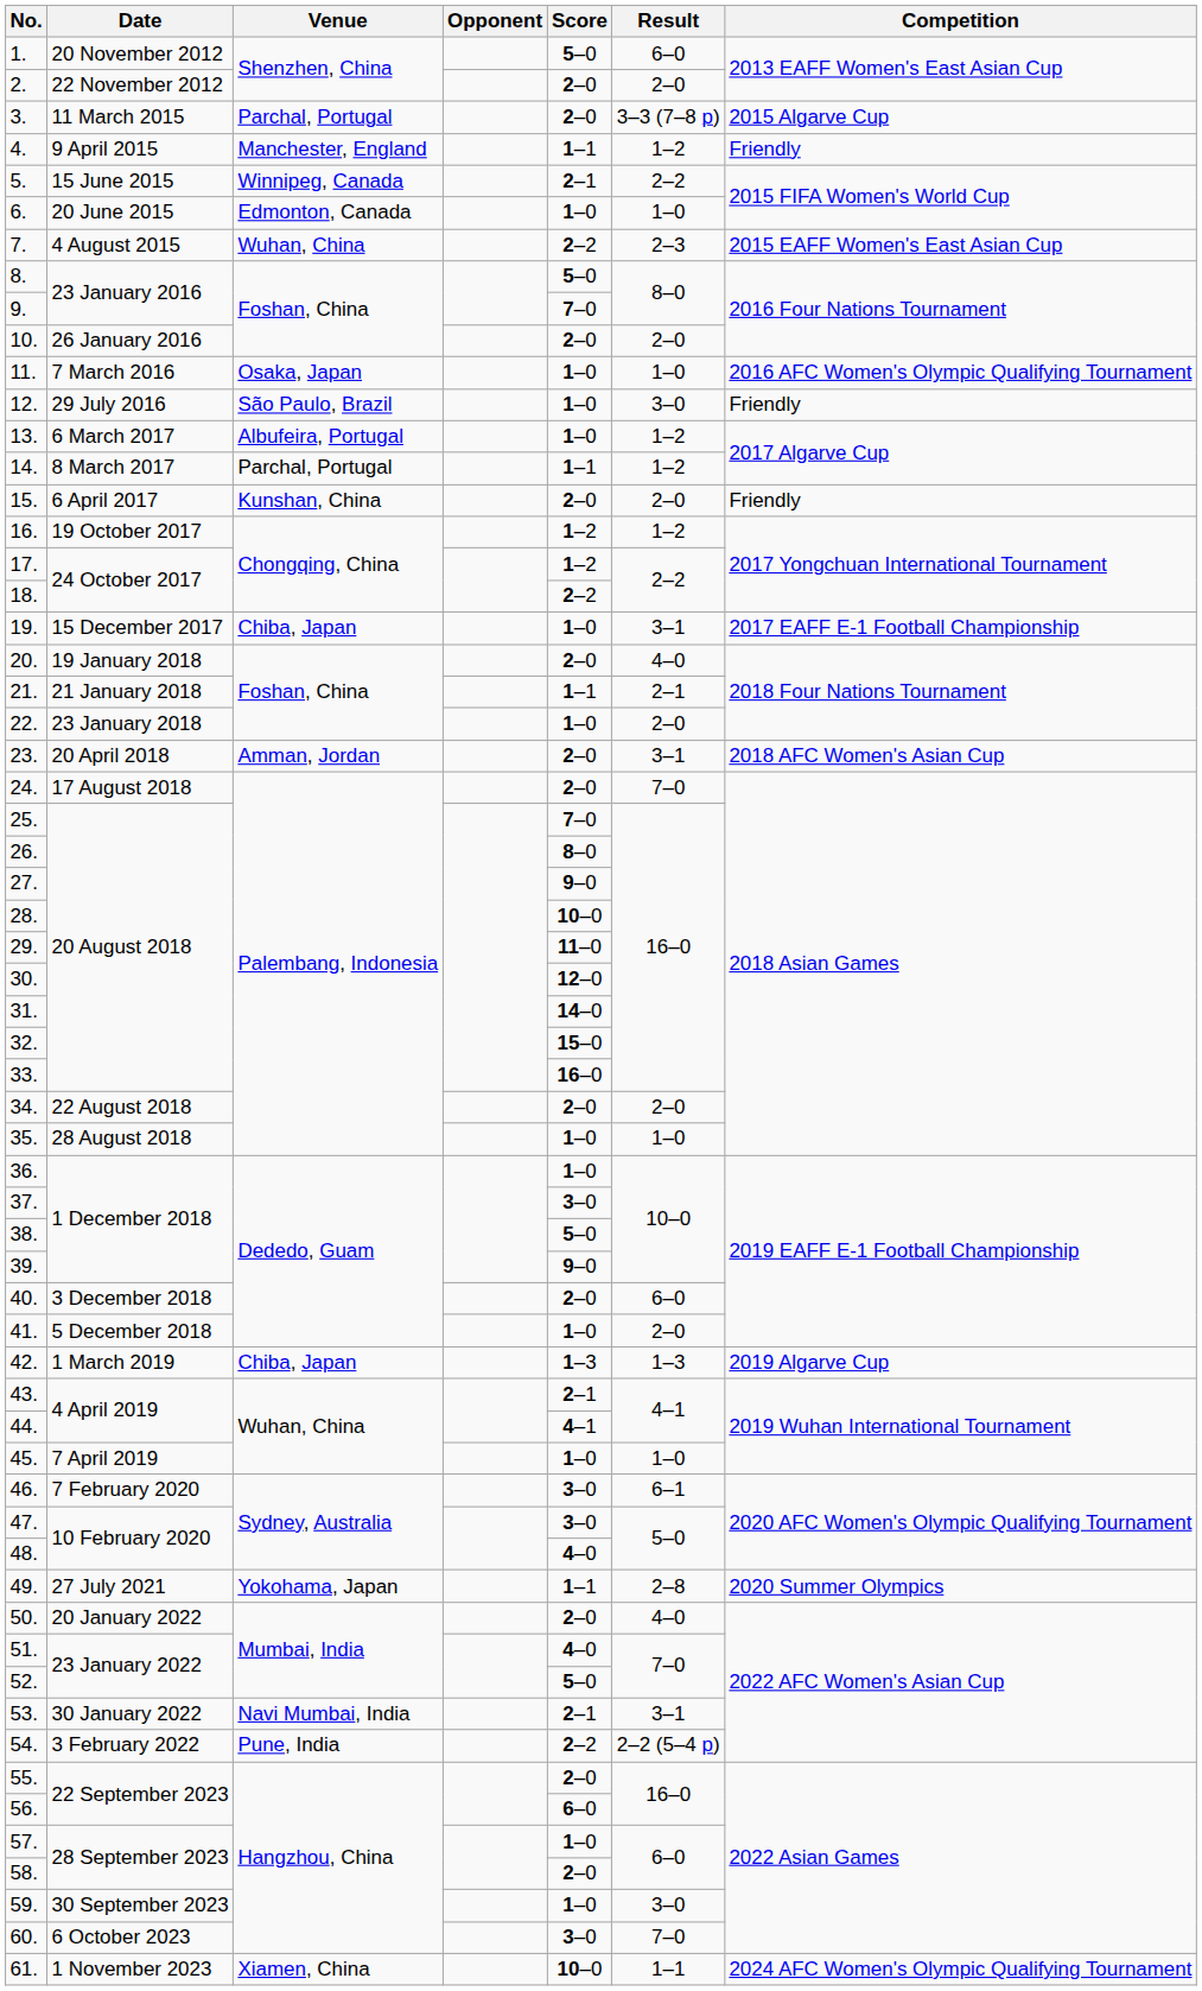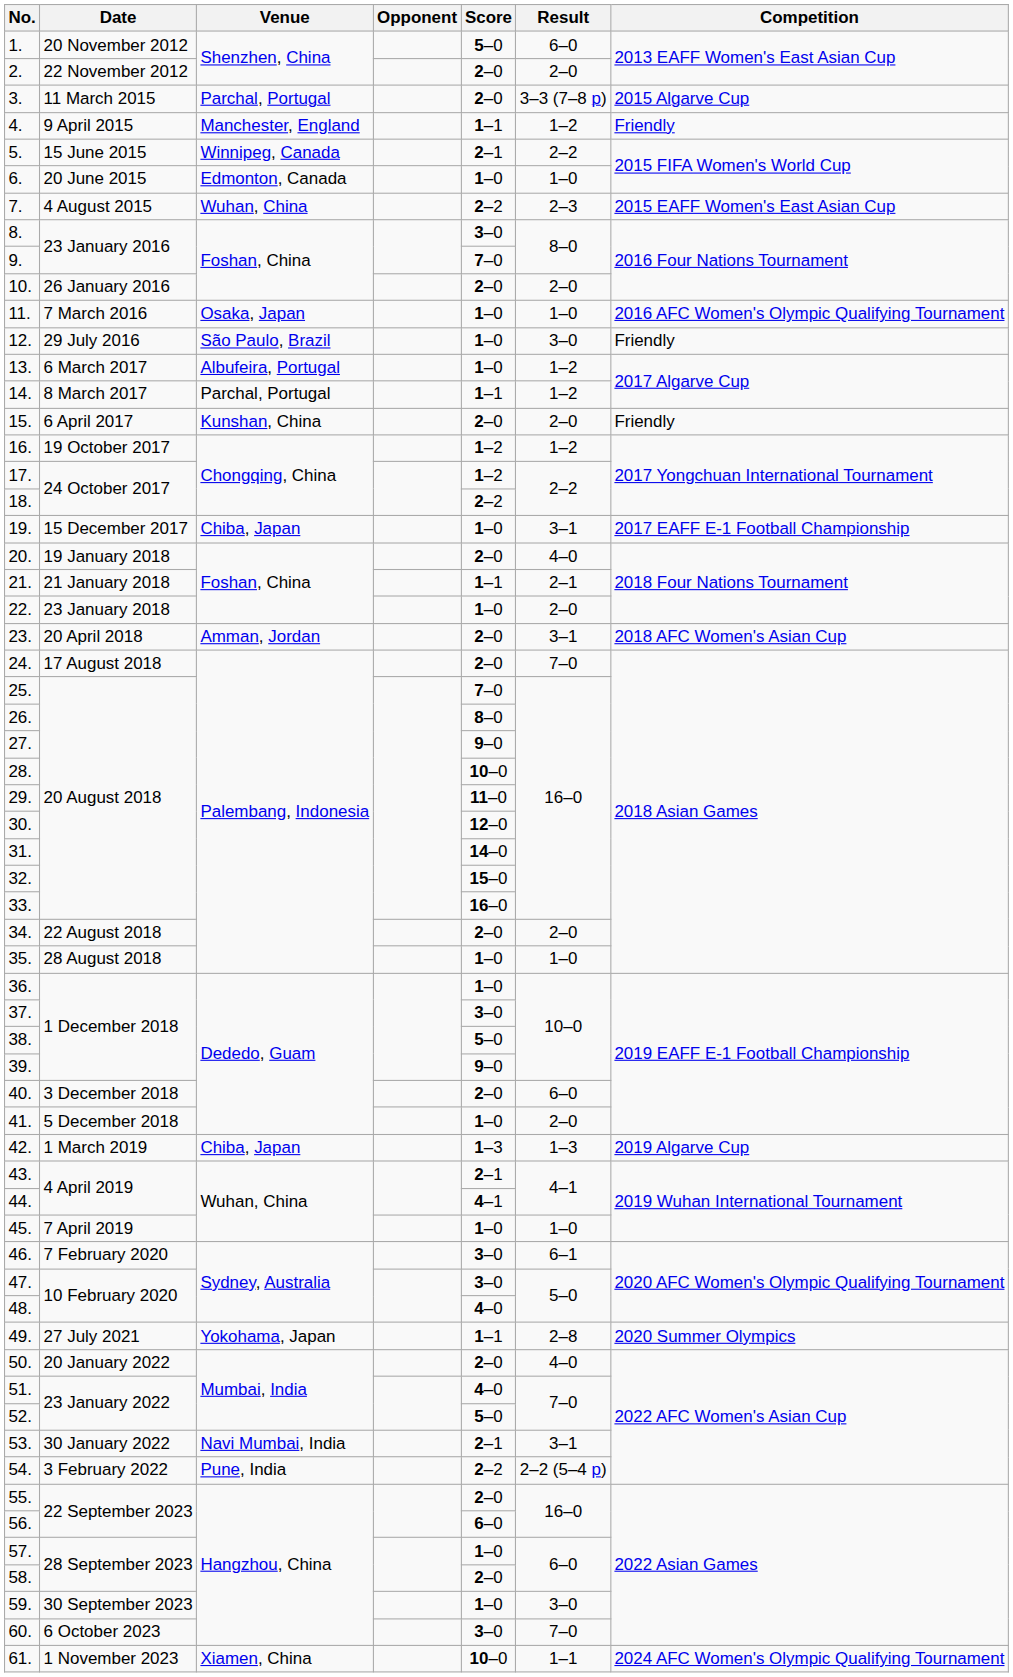 <table class="wikitable">
 <tr>
 <th>No.</th>
 <th>Date</th>
 <th>Venue</th>
 <th>Opponent</th>
 <th>Score</th>
 <th>Result</th>
 <th>Competition</th>
 </tr>
 <tr>
 <td>1.</td>
 <td>20 November 2012</td>
 <td rowspan=2><a href='#'>Shenzhen</a>, <a href='#'>China</a></td>
 <td></td>
 <td align=center><strong>5</strong>–0</td>
 <td align=center>6–0</td>
 <td rowspan=2><a href='#'>2013 EAFF Women's East Asian Cup</a></td>
 </tr>
 <tr>
 <td>2.</td>
 <td>22 November 2012</td>
 <td></td>
 <td align=center><strong>2</strong>–0</td>
 <td align=center>2–0</td>
 </tr>
 <tr>
 <td>3.</td>
 <td>11 March 2015</td>
 <td><a href='#'>Parchal</a>, <a href='#'>Portugal</a></td>
 <td></td>
 <td align=center><strong>2</strong>–0</td>
 <td align=center>3–3 (7–8 <a href='#'>p</a>)</td>
 <td><a href='#'>2015 Algarve Cup</a></td>
 </tr>
 <tr>
 <td>4.</td>
 <td>9 April 2015</td>
 <td><a href='#'>Manchester</a>, <a href='#'>England</a></td>
 <td></td>
 <td align=center><strong>1</strong>–1</td>
 <td align=center>1–2</td>
 <td><a href='#'>Friendly</a></td>
 </tr>
 <tr>
 <td>5.</td>
 <td>15 June 2015</td>
 <td><a href='#'>Winnipeg</a>, <a href='#'>Canada</a></td>
 <td></td>
 <td align=center><strong>2</strong>–1</td>
 <td align=center>2–2</td>
 <td rowspan=2><a href='#'>2015 FIFA Women's World Cup</a></td>
 </tr>
 <tr>
 <td>6.</td>
 <td>20 June 2015</td>
 <td><a href='#'>Edmonton</a>, Canada</td>
 <td></td>
 <td align=center><strong>1</strong>–0</td>
 <td align=center>1–0</td>
 </tr>
 <tr>
 <td>7.</td>
 <td>4 August 2015</td>
 <td><a href='#'>Wuhan</a>, <a href='#'>China</a></td>
 <td></td>
 <td align=center><strong>2</strong>–2</td>
 <td align=center>2–3</td>
 <td><a href='#'>2015 EAFF Women's East Asian Cup</a></td>
 </tr>
 <tr>
 <td>8.</td>
 <td rowspan=2>23 January 2016</td>
 <td rowspan=3><a href='#'>Foshan</a>, China</td>
 <td rowspan=2></td>
-<td align=center><strong>5</strong>–0</td>
+<td align=center><strong>3</strong>–0</td>
 <td rowspan=2 align=center>8–0</td>
 <td rowspan=3><a href='#'>2016 Four Nations Tournament</a></td>
 </tr>
 <tr>
 <td>9.</td>
 <td align=center><strong>7</strong>–0</td>
 </tr>
 <tr>
 <td>10.</td>
 <td>26 January 2016</td>
 <td></td>
 <td align=center><strong>2</strong>–0</td>
 <td align=center>2–0</td>
 </tr>
 <tr>
 <td>11.</td>
 <td>7 March 2016</td>
 <td><a href='#'>Osaka</a>, <a href='#'>Japan</a></td>
 <td></td>
 <td align=center><strong>1</strong>–0</td>
 <td align=center>1–0</td>
 <td><a href='#'>2016 AFC Women's Olympic Qualifying Tournament</a></td>
 </tr>
 <tr>
 <td>12.</td>
 <td>29 July 2016</td>
 <td><a href='#'>São Paulo</a>, <a href='#'>Brazil</a></td>
 <td></td>
 <td align=center><strong>1</strong>–0</td>
 <td align=center>3–0</td>
 <td>Friendly</td>
 </tr>
 <tr>
 <td>13.</td>
 <td>6 March 2017</td>
 <td><a href='#'>Albufeira</a>, <a href='#'>Portugal</a></td>
 <td></td>
 <td align=center><strong>1</strong>–0</td>
 <td align=center>1–2</td>
 <td rowspan=2><a href='#'>2017 Algarve Cup</a></td>
 </tr>
 <tr>
 <td>14.</td>
 <td>8 March 2017</td>
 <td>Parchal, Portugal</td>
 <td></td>
 <td align=center><strong>1</strong>–1</td>
 <td align=center>1–2</td>
 </tr>
 <tr>
 <td>15.</td>
 <td>6 April 2017</td>
 <td><a href='#'>Kunshan</a>, China</td>
 <td></td>
 <td align=center><strong>2</strong>–0</td>
 <td align=center>2–0</td>
 <td>Friendly</td>
 </tr>
 <tr>
 <td>16.</td>
 <td>19 October 2017</td>
 <td rowspan=3><a href='#'>Chongqing</a>, China</td>
 <td></td>
 <td align=center><strong>1</strong>–2</td>
 <td align=center>1–2</td>
 <td rowspan=3><a href='#'>2017 Yongchuan International Tournament</a></td>
 </tr>
 <tr>
 <td>17.</td>
 <td rowspan=2>24 October 2017</td>
 <td rowspan=2></td>
 <td align=center><strong>1</strong>–2</td>
 <td rowspan=2 align=center>2–2</td>
 </tr>
 <tr>
 <td>18.</td>
 <td align=center><strong>2</strong>–2</td>
 </tr>
 <tr>
 <td>19.</td>
 <td>15 December 2017</td>
 <td><a href='#'>Chiba</a>, <a href='#'>Japan</a></td>
 <td></td>
 <td align=center><strong>1</strong>–0</td>
 <td align=center>3–1</td>
 <td><a href='#'>2017 EAFF E-1 Football Championship</a></td>
 </tr>
 <tr>
 <td>20.</td>
 <td>19 January 2018</td>
 <td rowspan=3><a href='#'>Foshan</a>, China</td>
 <td></td>
 <td align=center><strong>2</strong>–0</td>
 <td align=center>4–0</td>
 <td rowspan=3><a href='#'>2018 Four Nations Tournament</a></td>
 </tr>
 <tr>
 <td>21.</td>
 <td>21 January 2018</td>
 <td></td>
 <td align=center><strong>1</strong>–1</td>
 <td align=center>2–1</td>
 </tr>
 <tr>
 <td>22.</td>
 <td>23 January 2018</td>
 <td></td>
 <td align=center><strong>1</strong>–0</td>
 <td align=center>2–0</td>
 </tr>
 <tr>
 <td>23.</td>
 <td>20 April 2018</td>
 <td><a href='#'>Amman</a>, <a href='#'>Jordan</a></td>
 <td></td>
 <td align=center><strong>2</strong>–0</td>
 <td align=center>3–1</td>
 <td><a href='#'>2018 AFC Women's Asian Cup</a></td>
 </tr>
 <tr>
 <td>24.</td>
 <td>17 August 2018</td>
 <td rowspan=12><a href='#'>Palembang</a>, <a href='#'>Indonesia</a></td>
 <td></td>
 <td align=center><strong>2</strong>–0</td>
 <td align=center>7–0</td>
 <td rowspan=12><a href='#'>2018 Asian Games</a></td>
 </tr>
 <tr>
 <td>25.</td>
 <td rowspan=9>20 August 2018</td>
 <td rowspan=9></td>
 <td align=center><strong>7</strong>–0</td>
 <td rowspan=9 align=center>16–0</td>
 </tr>
 <tr>
 <td>26.</td>
 <td align=center><strong>8</strong>–0</td>
 </tr>
 <tr>
 <td>27.</td>
 <td align=center><strong>9</strong>–0</td>
 </tr>
 <tr>
 <td>28.</td>
 <td align=center><strong>10</strong>–0</td>
 </tr>
 <tr>
 <td>29.</td>
 <td align=center><strong>11</strong>–0</td>
 </tr>
 <tr>
 <td>30.</td>
 <td align=center><strong>12</strong>–0</td>
 </tr>
 <tr>
 <td>31.</td>
 <td align=center><strong>14</strong>–0</td>
 </tr>
 <tr>
 <td>32.</td>
 <td align=center><strong>15</strong>–0</td>
 </tr>
 <tr>
 <td>33.</td>
 <td align=center><strong>16</strong>–0</td>
 </tr>
 <tr>
 <td>34.</td>
 <td>22 August 2018</td>
 <td></td>
 <td align=center><strong>2</strong>–0</td>
 <td align=center>2–0</td>
 </tr>
 <tr>
 <td>35.</td>
 <td>28 August 2018</td>
 <td></td>
 <td align=center><strong>1</strong>–0</td>
 <td align=center>1–0</td>
 </tr>
 <tr>
 <td>36.</td>
 <td rowspan=4>1 December 2018</td>
 <td rowspan=6><a href='#'>Dededo</a>, <a href='#'>Guam</a></td>
 <td rowspan=4></td>
 <td align=center><strong>1</strong>–0</td>
 <td rowspan=4 align=center>10–0</td>
 <td rowspan=6><a href='#'>2019 EAFF E-1 Football Championship</a></td>
 </tr>
 <tr>
 <td>37.</td>
 <td align=center><strong>3</strong>–0</td>
 </tr>
 <tr>
 <td>38.</td>
 <td align=center><strong>5</strong>–0</td>
 </tr>
 <tr>
 <td>39.</td>
 <td align=center><strong>9</strong>–0</td>
 </tr>
 <tr>
 <td>40.</td>
 <td>3 December 2018</td>
 <td></td>
 <td align=center><strong>2</strong>–0</td>
 <td align=center>6–0</td>
 </tr>
 <tr>
 <td>41.</td>
 <td>5 December 2018</td>
 <td></td>
 <td align=center><strong>1</strong>–0</td>
 <td align=center>2–0</td>
 </tr>
 <tr>
 <td>42.</td>
 <td>1 March 2019</td>
 <td><a href='#'>Chiba</a>, <a href='#'>Japan</a></td>
 <td></td>
 <td align=center><strong>1</strong>–3</td>
 <td align=center>1–3</td>
 <td><a href='#'>2019 Algarve Cup</a></td>
 </tr>
 <tr>
 <td>43.</td>
 <td rowspan=2>4 April 2019</td>
 <td rowspan=3>Wuhan, China</td>
 <td rowspan=2></td>
 <td align=center><strong>2</strong>–1</td>
 <td rowspan=2 align=center>4–1</td>
 <td rowspan=3><a href='#'>2019 Wuhan International Tournament</a></td>
 </tr>
 <tr>
 <td>44.</td>
 <td align=center><strong>4</strong>–1</td>
 </tr>
 <tr>
 <td>45.</td>
 <td>7 April 2019</td>
 <td></td>
 <td align=center><strong>1</strong>–0</td>
 <td align=center>1–0</td>
 </tr>
 <tr>
 <td>46.</td>
 <td>7 February 2020</td>
 <td rowspan=3><a href='#'>Sydney</a>, <a href='#'>Australia</a></td>
 <td></td>
 <td align=center><strong>3</strong>–0</td>
 <td align=center>6–1</td>
 <td rowspan=3><a href='#'>2020 AFC Women's Olympic Qualifying Tournament</a></td>
 </tr>
 <tr>
 <td>47.</td>
 <td rowspan=2>10 February 2020</td>
 <td rowspan=2></td>
 <td align=center><strong>3</strong>–0</td>
 <td rowspan=2 align=center>5–0</td>
 </tr>
 <tr>
 <td>48.</td>
 <td align=center><strong>4</strong>–0</td>
 </tr>
 <tr>
 <td>49.</td>
 <td>27 July 2021</td>
 <td><a href='#'>Yokohama</a>, Japan</td>
 <td></td>
 <td align=center><strong>1</strong>–1</td>
 <td align=center>2–8</td>
 <td><a href='#'>2020 Summer Olympics</a></td>
 </tr>
 <tr>
 <td>50.</td>
 <td>20 January 2022</td>
 <td rowspan=3><a href='#'>Mumbai</a>, <a href='#'>India</a></td>
 <td></td>
 <td align=center><strong>2</strong>–0</td>
 <td align=center>4–0</td>
 <td rowspan=5><a href='#'>2022 AFC Women's Asian Cup</a></td>
 </tr>
 <tr>
 <td>51.</td>
 <td rowspan=2>23 January 2022</td>
 <td rowspan=2></td>
 <td align=center><strong>4</strong>–0</td>
 <td rowspan=2 align=center>7–0</td>
 </tr>
 <tr>
 <td>52.</td>
 <td align=center><strong>5</strong>–0</td>
 </tr>
 <tr>
 <td>53.</td>
 <td>30 January 2022</td>
 <td><a href='#'>Navi Mumbai</a>, India</td>
 <td></td>
 <td align=center><strong>2</strong>–1</td>
 <td align=center>3–1</td>
 </tr>
 <tr>
 <td>54.</td>
 <td>3 February 2022</td>
 <td><a href='#'>Pune</a>, India</td>
 <td></td>
 <td align=center><strong>2</strong>–2</td>
 <td align=center>2–2  (5–4 <a href='#'>p</a>)</td>
 </tr>
 <tr>
 <td>55.</td>
 <td rowspan=2>22 September 2023</td>
 <td rowspan=6><a href='#'>Hangzhou</a>, China</td>
 <td rowspan=2></td>
 <td align=center><strong>2</strong>–0</td>
 <td rowspan=2 align=center>16–0</td>
 <td rowspan=6><a href='#'>2022 Asian Games</a></td>
 </tr>
 <tr>
 <td>56.</td>
 <td align=center><strong>6</strong>–0</td>
 </tr>
 <tr>
 <td>57.</td>
 <td rowspan=2>28 September 2023</td>
 <td rowspan=2></td>
 <td align=center><strong>1</strong>–0</td>
 <td rowspan=2 align=center>6–0</td>
 </tr>
 <tr>
 <td>58.</td>
 <td align=center><strong>2</strong>–0</td>
 </tr>
 <tr>
 <td>59.</td>
 <td>30 September 2023</td>
 <td></td>
 <td align=center><strong>1</strong>–0</td>
 <td align=center>3–0</td>
 </tr>
 <tr>
 <td>60.</td>
 <td>6 October 2023</td>
 <td></td>
 <td align=center><strong>3</strong>–0</td>
 <td align=center>7–0</td>
 </tr>
 <tr>
 <td>61.</td>
 <td>1 November 2023</td>
 <td><a href='#'>Xiamen</a>, China</td>
 <td></td>
 <td align=center><strong>10</strong>–0</td>
 <td align=center>1–1</td>
 <td><a href='#'>2024 AFC Women's Olympic Qualifying Tournament</a></td>
 </tr>
 </table>
